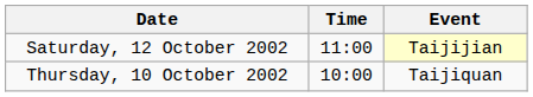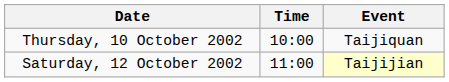 <table class = "wikitable" style="text-align:center;">
 <tr>
 <th width=220>Date</th>
 <th width=50>Time</th>
 <th width=100>Event</th>
 </tr>
 <tr>
+<td>Thursday, 10 October 2002</td>
+<td>10:00</td>
+<td>Taijiquan</td>
+</tr>
+<tr>
 <td>Saturday, 12 October 2002</td>
 <td>11:00</td>
 <td bgcolor=ffffcc>Taijijian</td>
 </tr>
-<tr>
-<td>Thursday, 10 October 2002</td>
-<td>10:00</td>
-<td>Taijiquan</td>
-</tr>
 </table>
